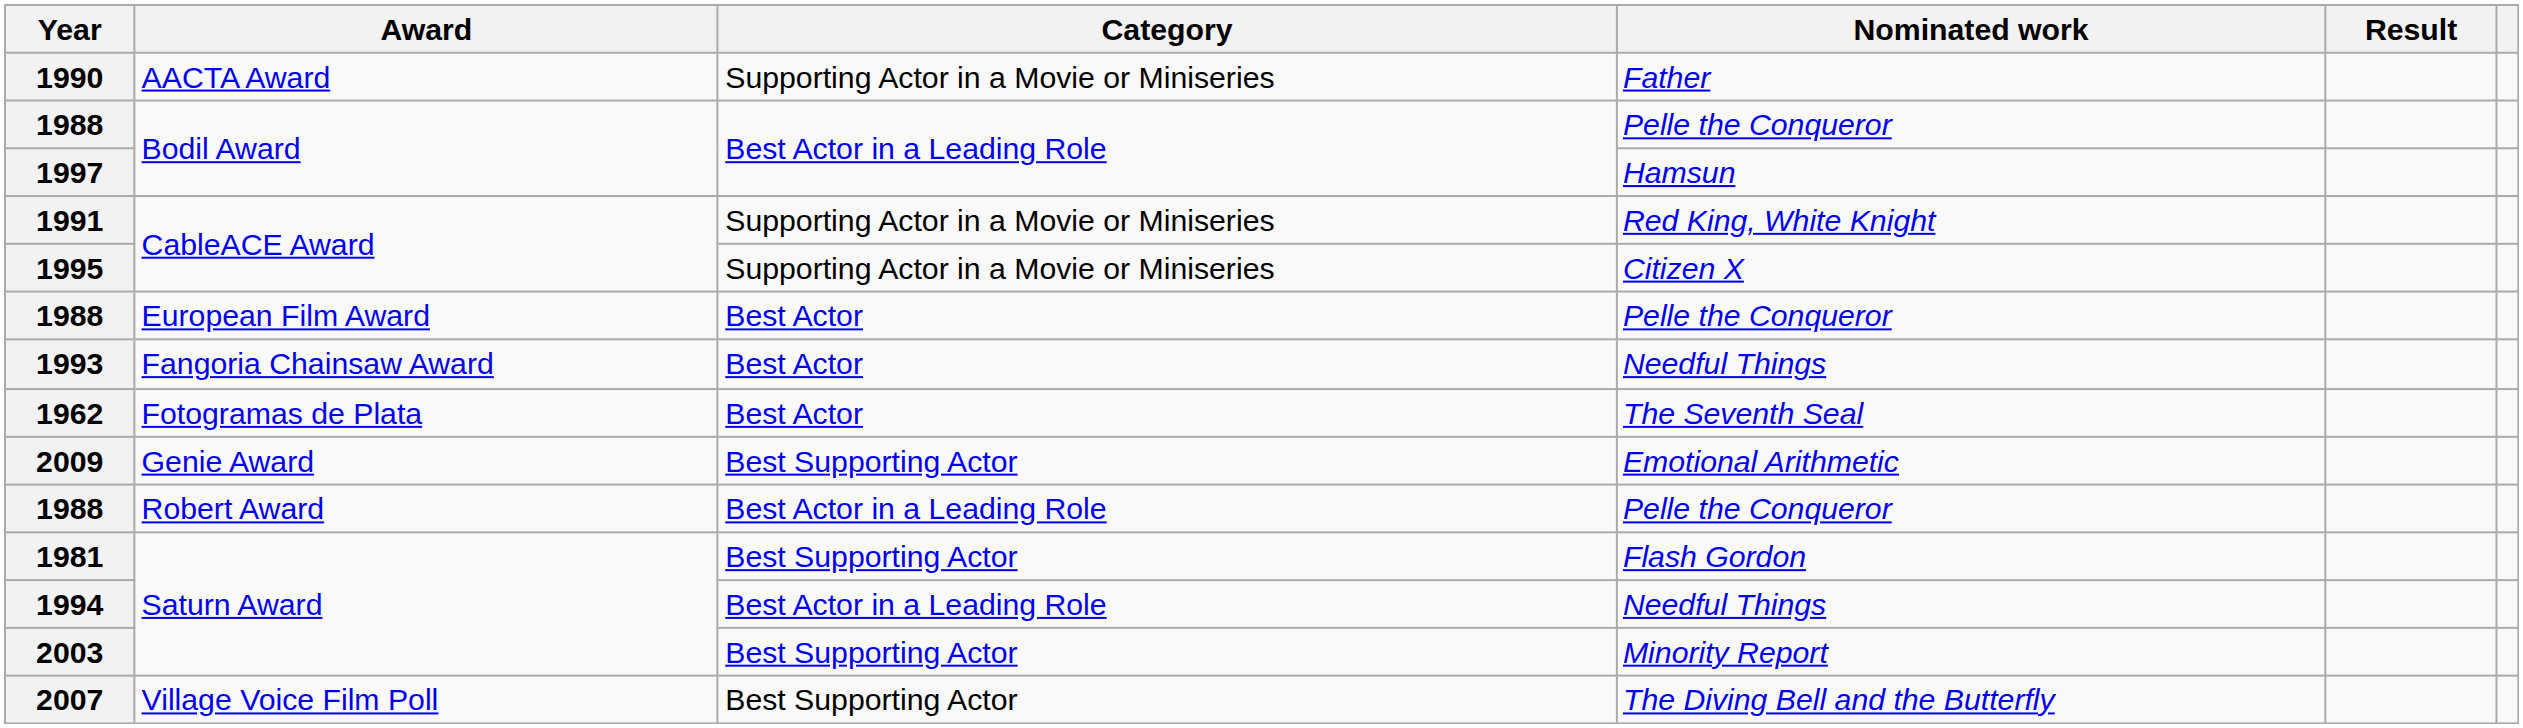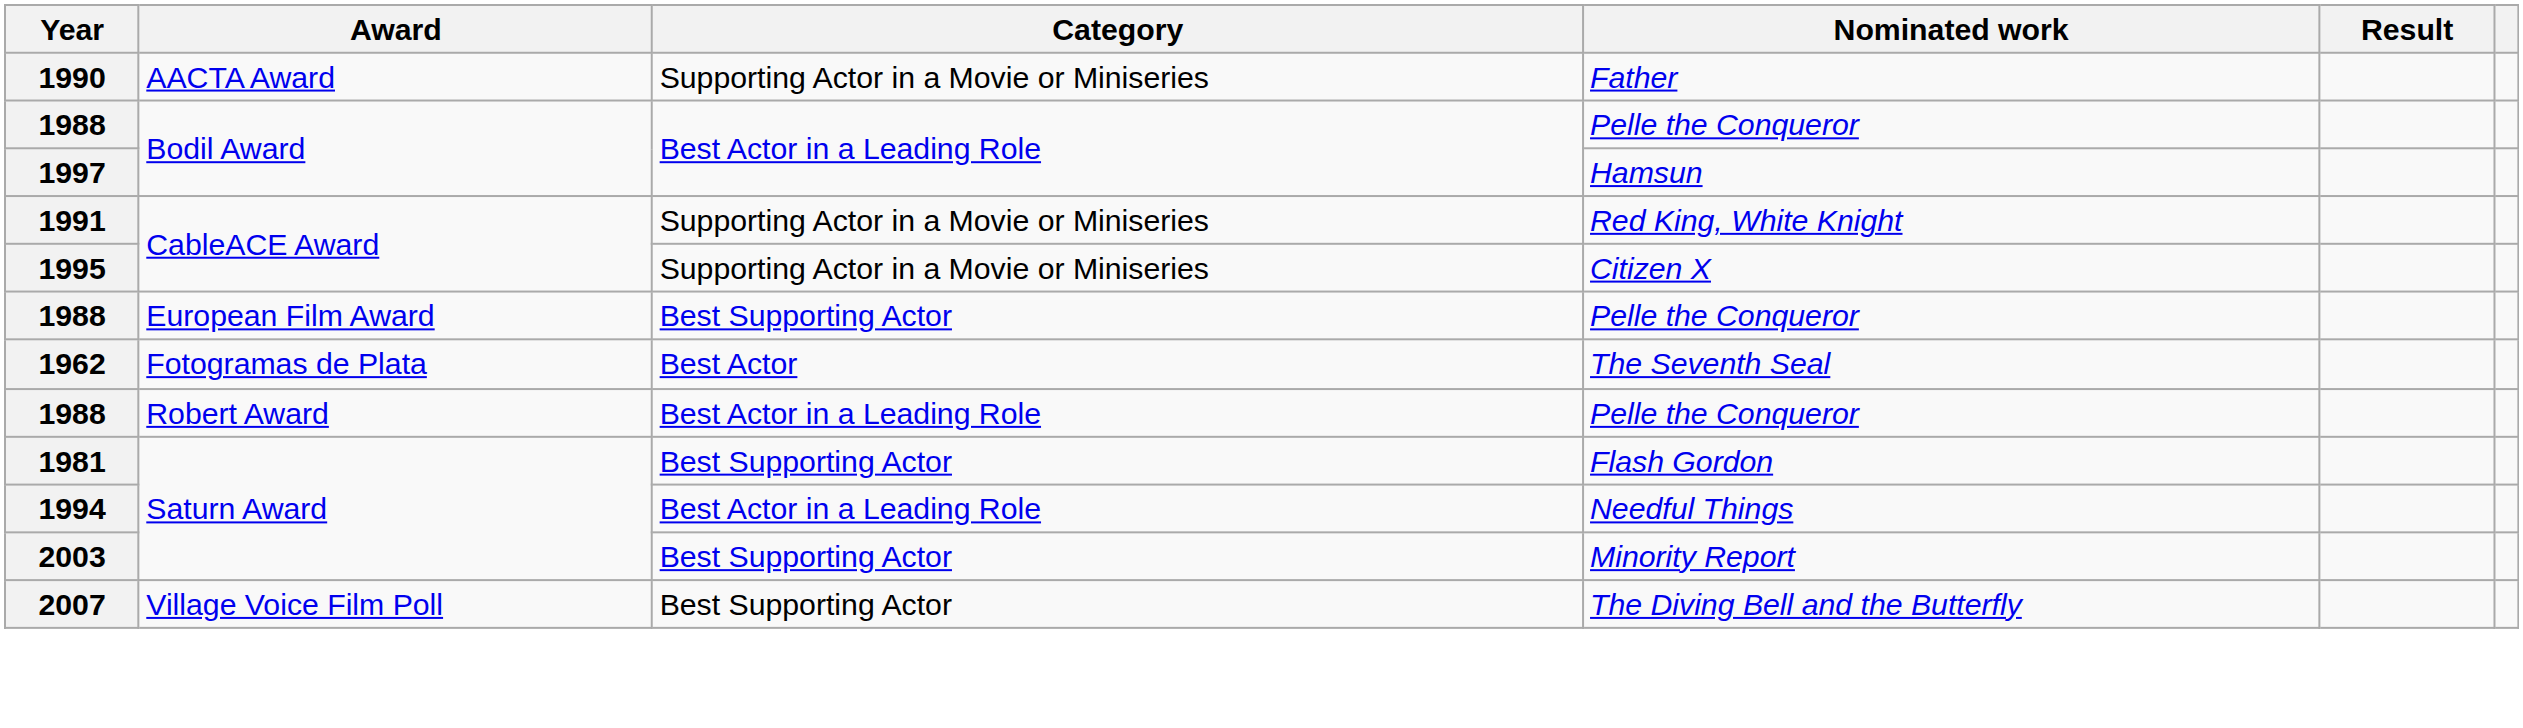 <table class="wikitable sortable" width="100%" cellpadding="4" style="font-size: 95%">
 <tr>
 <th scope="col">Year</th>
 <th scope="col">Award</th>
 <th scope="col">Category</th>
 <th scope="col">Nominated work</th>
 <th scope="col">Result</th>
 <th scope="col" class="unsortable"></th>
 </tr>
 <tr>
 <th>1990</th>
 <td><a href='#'>AACTA Award</a></td>
 <td>Supporting Actor in a Movie or Miniseries</td>
 <td><a href='#'><em>Father</em></a></td>
 <td></td>
 <td></td>
 </tr>
 <tr>
 <th>1988</th>
 <td rowspan="2"><a href='#'>Bodil Award</a></td>
 <td rowspan="2"><a href='#'>Best Actor in a Leading Role</a></td>
 <td><em><a href='#'>Pelle the Conqueror</a></em></td>
 <td></td>
 <td></td>
 </tr>
 <tr>
 <th>1997</th>
 <td><a href='#'><em>Hamsun</em></a></td>
 <td></td>
 <td></td>
 </tr>
 <tr>
 <th>1991</th>
 <td rowspan="2"><a href='#'>CableACE Award</a></td>
 <td>Supporting Actor in a Movie or Miniseries</td>
 <td><em><a href='#'>Red King, White Knight</a></em></td>
 <td></td>
 <td></td>
 </tr>
 <tr>
 <th>1995</th>
 <td>Supporting Actor in a Movie or Miniseries</td>
 <td><em><a href='#'>Citizen X</a></em></td>
 <td></td>
 <td></td>
 </tr>
 <tr>
 <th>1988</th>
 <td><a href='#'>European Film Award</a></td>
-<td><a href='#'>Best Actor</a></td>
+<td><a href='#'>Best Supporting Actor</a></td>
 <td><em><a href='#'>Pelle the Conqueror</a></em></td>
-<td></td>
-<td></td>
-</tr>
-<tr>
-<th>1993</th>
-<td><a href='#'>Fangoria Chainsaw Award</a></td>
-<td><a href='#'>Best Actor</a></td>
-<td><a href='#'><em>Needful Things</em></a></td>
 <td></td>
 <td></td>
 </tr>
 <tr>
 <th>1962</th>
 <td><a href='#'>Fotogramas de Plata</a></td>
 <td><a href='#'>Best Actor</a></td>
 <td><em><a href='#'>The Seventh Seal</a></em></td>
-<td></td>
-<td></td>
-</tr>
-<tr>
-<th>2009</th>
-<td><a href='#'>Genie Award</a></td>
-<td><a href='#'>Best Supporting Actor</a></td>
-<td><em><a href='#'>Emotional Arithmetic</a></em></td>
 <td></td>
 <td></td>
 </tr>
 <tr>
 <th>1988</th>
 <td><a href='#'>Robert Award</a></td>
 <td><a href='#'>Best Actor in a Leading Role</a></td>
 <td><em><a href='#'>Pelle the Conqueror</a></em></td>
 <td></td>
 <td></td>
 </tr>
 <tr>
 <th>1981</th>
 <td rowspan="3"><a href='#'>Saturn Award</a></td>
 <td><a href='#'>Best Supporting Actor</a></td>
 <td><a href='#'><em>Flash Gordon</em></a></td>
 <td></td>
 <td></td>
 </tr>
 <tr>
 <th>1994</th>
 <td><a href='#'>Best Actor in a Leading Role</a></td>
 <td><a href='#'><em>Needful Things</em></a></td>
 <td></td>
 <td></td>
 </tr>
 <tr>
 <th>2003</th>
 <td><a href='#'>Best Supporting Actor</a></td>
 <td><a href='#'><em>Minority Report</em></a></td>
 <td></td>
 <td></td>
 </tr>
 <tr>
 <th>2007</th>
 <td><a href='#'>Village Voice Film Poll</a></td>
 <td>Best Supporting Actor</td>
 <td><a href='#'><em>The Diving Bell and the Butterfly</em></a></td>
 <td></td>
 <td></td>
 </tr>
 </table>
